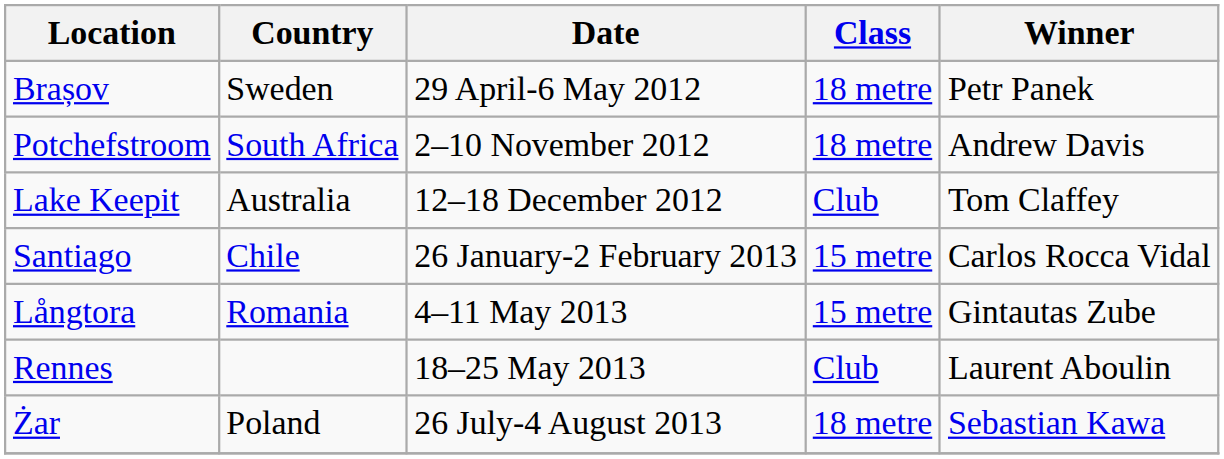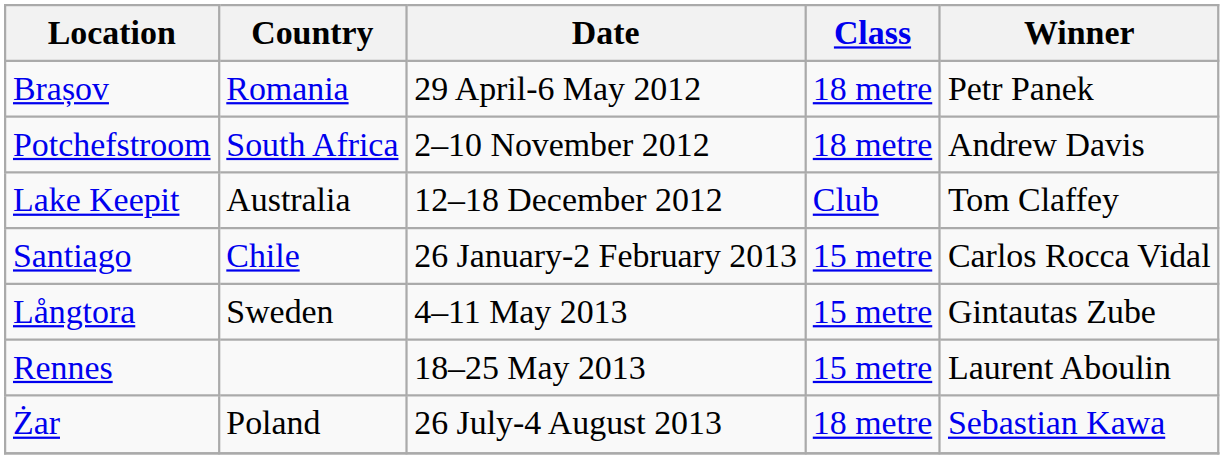 <table class="wikitable" style="font-size: 95%;">
 <tr>
 <th>Location</th>
 <th>Country</th>
 <th>Date</th>
 <th><a href='#'>Class</a></th>
 <th>Winner</th>
 </tr>
 <tr>
 <td><a href='#'>Brașov</a></td>
-<td> Sweden</td>
+<td> <a href='#'>Romania</a></td>
 <td>29 April-6 May 2012</td>
 <td><a href='#'>18 metre</a></td>
 <td> Petr Panek</td>
 </tr>
 <tr>
 <td><a href='#'>Potchefstroom</a></td>
 <td> <a href='#'>South Africa</a></td>
 <td>2–10 November 2012</td>
 <td><a href='#'>18 metre</a></td>
 <td> Andrew Davis</td>
 </tr>
 <tr>
 <td><a href='#'>Lake Keepit</a></td>
 <td> Australia</td>
 <td>12–18 December 2012</td>
 <td><a href='#'>Club</a></td>
 <td> Tom Claffey</td>
 </tr>
 <tr>
 <td><a href='#'>Santiago</a></td>
 <td> <a href='#'>Chile</a></td>
 <td>26 January-2 February 2013</td>
 <td><a href='#'>15 metre</a></td>
 <td> Carlos Rocca Vidal</td>
 </tr>
 <tr>
 <td><a href='#'>Långtora</a></td>
-<td> <a href='#'>Romania</a></td>
+<td> Sweden</td>
 <td>4–11 May 2013</td>
 <td><a href='#'>15 metre</a></td>
 <td> Gintautas Zube</td>
 </tr>
 <tr>
 <td><a href='#'>Rennes</a></td>
 <td></td>
 <td>18–25 May 2013</td>
-<td><a href='#'>Club</a></td>
+<td><a href='#'>15 metre</a></td>
 <td> Laurent Aboulin</td>
 </tr>
 <tr>
 <td><a href='#'>Żar</a></td>
 <td> Poland</td>
 <td>26 July-4 August 2013</td>
 <td><a href='#'>18 metre</a></td>
 <td> <a href='#'>Sebastian Kawa</a></td>
 </tr>
 <tr>
 </tr>
 </table>
